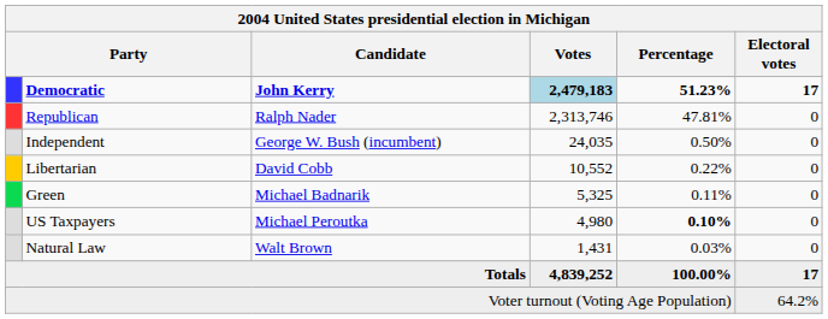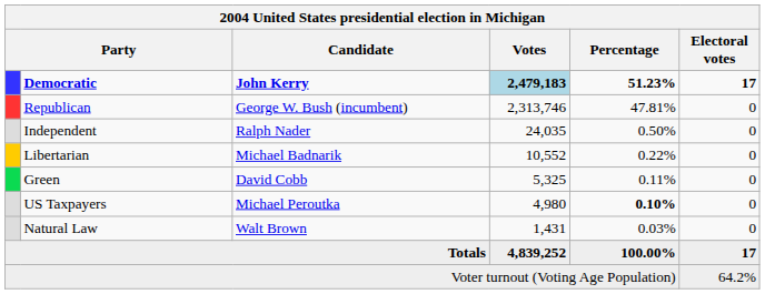 <table class="wikitable" style="font-size: 95%;">
 <tr>
 <th colspan="6">2004 United States presidential election in Michigan</th>
 </tr>
 <tr>
 <th colspan="2" style="width: 15em">Party</th>
 <th style="width: 17em">Candidate</th>
 <th style="width: 5em">Votes</th>
 <th style="width: 7em">Percentage</th>
 <th style="width: 5em">Electoral votes</th>
 </tr>
 <tr>
 <th style="background:#33f; width:3px;"></th>
 <td style="width: 130px"><strong><a href='#'>Democratic</a></strong></td>
 <td><strong><a href='#'>John Kerry</a></strong></td>
 <td style="background: lightblue; text-align:right;"><strong>2,479,183</strong></td>
 <td style="text-align:right;"><strong>51.23%</strong></td>
 <td style="text-align:right;"><strong>17</strong></td>
 </tr>
 <tr>
 <th style="background:#f33; width:3px;"></th>
 <td style="width: 130px"><a href='#'>Republican</a></td>
-<td><a href='#'>Ralph Nader</a></td>
+<td><a href='#'>George W. Bush</a> (<a href='#'>incumbent</a>)</td>
 <td style="text-align:right;">2,313,746</td>
 <td style="text-align:right;">47.81%</td>
 <td style="text-align:right;">0</td>
 </tr>
 <tr>
 <th style="background:#ddd; width:3px;"></th>
 <td style="width: 130px">Independent</td>
-<td><a href='#'>George W. Bush</a> (<a href='#'>incumbent</a>)</td>
+<td><a href='#'>Ralph Nader</a></td>
 <td style="text-align:right;">24,035</td>
 <td style="text-align:right;">0.50%</td>
 <td style="text-align:right;">0</td>
 </tr>
 <tr>
 <th style="background:#fc0; width:3px;"></th>
 <td style="width: 130px">Libertarian</td>
-<td><a href='#'>David Cobb</a></td>
+<td><a href='#'>Michael Badnarik</a></td>
 <td style="text-align:right;">10,552</td>
 <td style="text-align:right;">0.22%</td>
 <td style="text-align:right;">0</td>
 </tr>
 <tr>
 <th style="background:#0bda51; width:3px;"></th>
 <td style="width: 130px">Green</td>
-<td><a href='#'>Michael Badnarik</a></td>
+<td><a href='#'>David Cobb</a></td>
 <td style="text-align:right;">5,325</td>
 <td style="text-align:right;">0.11%</td>
 <td style="text-align:right;">0</td>
 </tr>
 <tr>
 <th style="background:#ddd; width:3px;"></th>
 <td style="width: 130px">US Taxpayers</td>
 <td><a href='#'>Michael Peroutka</a></td>
 <td style="text-align:right;">4,980</td>
 <td style="text-align:right;"><strong>0.10%</strong></td>
 <td style="text-align:right;">0</td>
 </tr>
 <tr>
 <th style="background:#ddd; width:3px;"></th>
 <td style="width: 130px">Natural Law</td>
 <td><a href='#'>Walt Brown</a></td>
 <td style="text-align:right;">1,431</td>
 <td style="text-align:right;">0.03%</td>
 <td style="text-align:right;">0</td>
 </tr>
 <tr style="background:#eee; text-align:right;">
 <td colspan="3"><strong>Totals</strong></td>
 <td><strong>4,839,252</strong></td>
 <td><strong>100.00%</strong></td>
 <td><strong>17</strong></td>
 </tr>
 <tr style="background:#eee; text-align:right;">
 <td colspan="5">Voter turnout (Voting Age Population)</td>
 <td>64.2%</td>
 </tr>
 </table>
